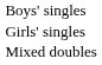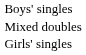 <table>
 <tr>
 <td>Boys' singles</td>
+<td></td>
+<td></td>
+<td></td>
+</tr>
+<tr>
+<td>Mixed doubles</td>
 <td></td>
 <td></td>
 <td></td>
 </tr>
 <tr>
 <td>Girls' singles</td>
 <td></td>
 <td></td>
 <td></td>
 </tr>
-<tr>
-<td>Mixed doubles</td>
-<td></td>
-<td></td>
-<td></td>
-</tr>
 </table>
